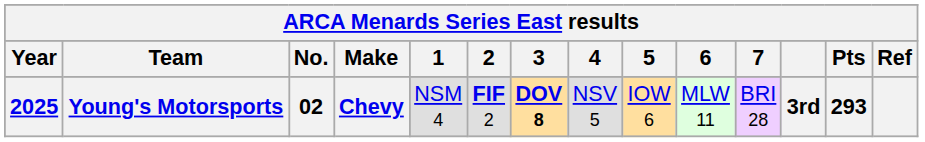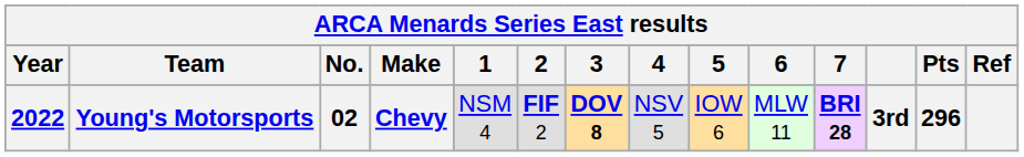 <table class="wikitable" style="text-align:center; font-size:75%">
 <tr>
 <th colspan=15><a href='#'>ARCA Menards Series East</a> results</th>
 </tr>
 <tr>
 <th>Year</th>
 <th>Team</th>
 <th>No.</th>
 <th>Make</th>
 <th>1</th>
 <th>2</th>
 <th>3</th>
 <th>4</th>
 <th>5</th>
 <th>6</th>
 <th>7</th>
 <th></th>
 <th>Pts</th>
 <th>Ref</th>
 </tr>
 <tr>
-<th><a href='#'>2025</a></th>
+<th><a href='#'>2022</a></th>
 <th><a href='#'>Young's Motorsports</a></th>
 <th>02</th>
 <th><a href='#'>Chevy</a></th>
 <td style="background:#DFDFDF;"><a href='#'>NSM</a><br><small>4</small></td>
 <td style="background:#DFDFDF;"><strong><a href='#'>FIF</a></strong><br><small>2</small></td>
 <td style="background:#FFDF9F;"><strong><a href='#'>DOV</a><br><small>8</small></strong></td>
 <td style="background:#DFDFDF;"><a href='#'>NSV</a><br><small>5</small></td>
 <td style="background:#FFDF9F;"><a href='#'>IOW</a><br><small>6</small></td>
 <td style="background:#DFFFDF;"><a href='#'>MLW</a><br><small>11</small></td>
-<td style="background:#EFCFFF;"><a href='#'>BRI</a><br><small>28</small></td>
+<td style="background:#EFCFFF;"><strong><a href='#'>BRI</a><br><small>28</small></strong></td>
 <th>3rd</th>
-<th>293</th>
+<th>296</th>
 <th></th>
 </tr>
 </table>
